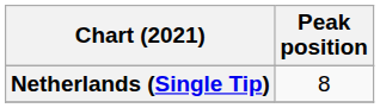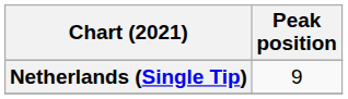 <table class="wikitable sortable plainrowheaders" style="text-align:center;">
 <tr>
 <th align="left">Chart (2021)</th>
 <th align="center">Peak<br>position</th>
 </tr>
 <tr>
 </tr>
 <tr>
 </tr>
 <tr>
 </tr>
 <tr>
 </tr>
 <tr>
 <th scope="row">Netherlands (<a href='#'>Single Tip</a>)</th>
-<td>8</td>
+<td>9</td>
 </tr>
 <tr>
 </tr>
 <tr>
 </tr>
 </table>
